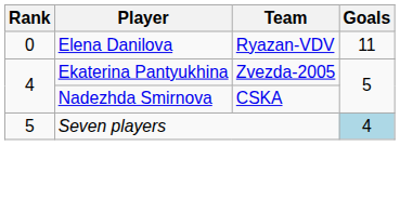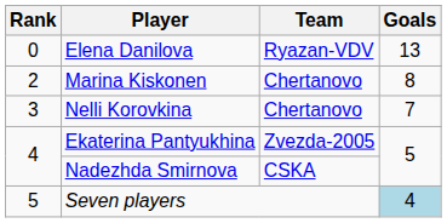 <table class="wikitable" style="text-align:center">
 <tr>
 <th>Rank</th>
 <th>Player</th>
 <th>Team</th>
 <th>Goals</th>
 </tr>
 <tr>
 <td>0</td>
 <td align=left> <a href='#'>Elena Danilova</a></td>
 <td align=left><a href='#'>Ryazan-VDV</a></td>
-<td>11</td>
+<td>13</td>
+</tr>
+<tr>
+<td>2</td>
+<td align=left> <a href='#'>Marina Kiskonen</a></td>
+<td align=left><a href='#'>Chertanovo</a></td>
+<td>8</td>
+</tr>
+<tr>
+<td>3</td>
+<td align=left> <a href='#'>Nelli Korovkina</a></td>
+<td align=left><a href='#'>Chertanovo</a></td>
+<td>7</td>
 </tr>
 <tr>
 <td rowspan=2>4</td>
 <td align=left> <a href='#'>Ekaterina Pantyukhina</a></td>
 <td align=left><a href='#'>Zvezda-2005</a></td>
 <td rowspan=2>5</td>
 </tr>
 <tr>
 <td align=left> <a href='#'>Nadezhda Smirnova</a></td>
 <td align=left><a href='#'>CSKA</a></td>
 </tr>
 <tr>
 <td>5</td>
 <td colspan=2 align=left><em>Seven players</em></td>
 <td style="background: lightblue;">4</td>
 </tr>
 </table>
